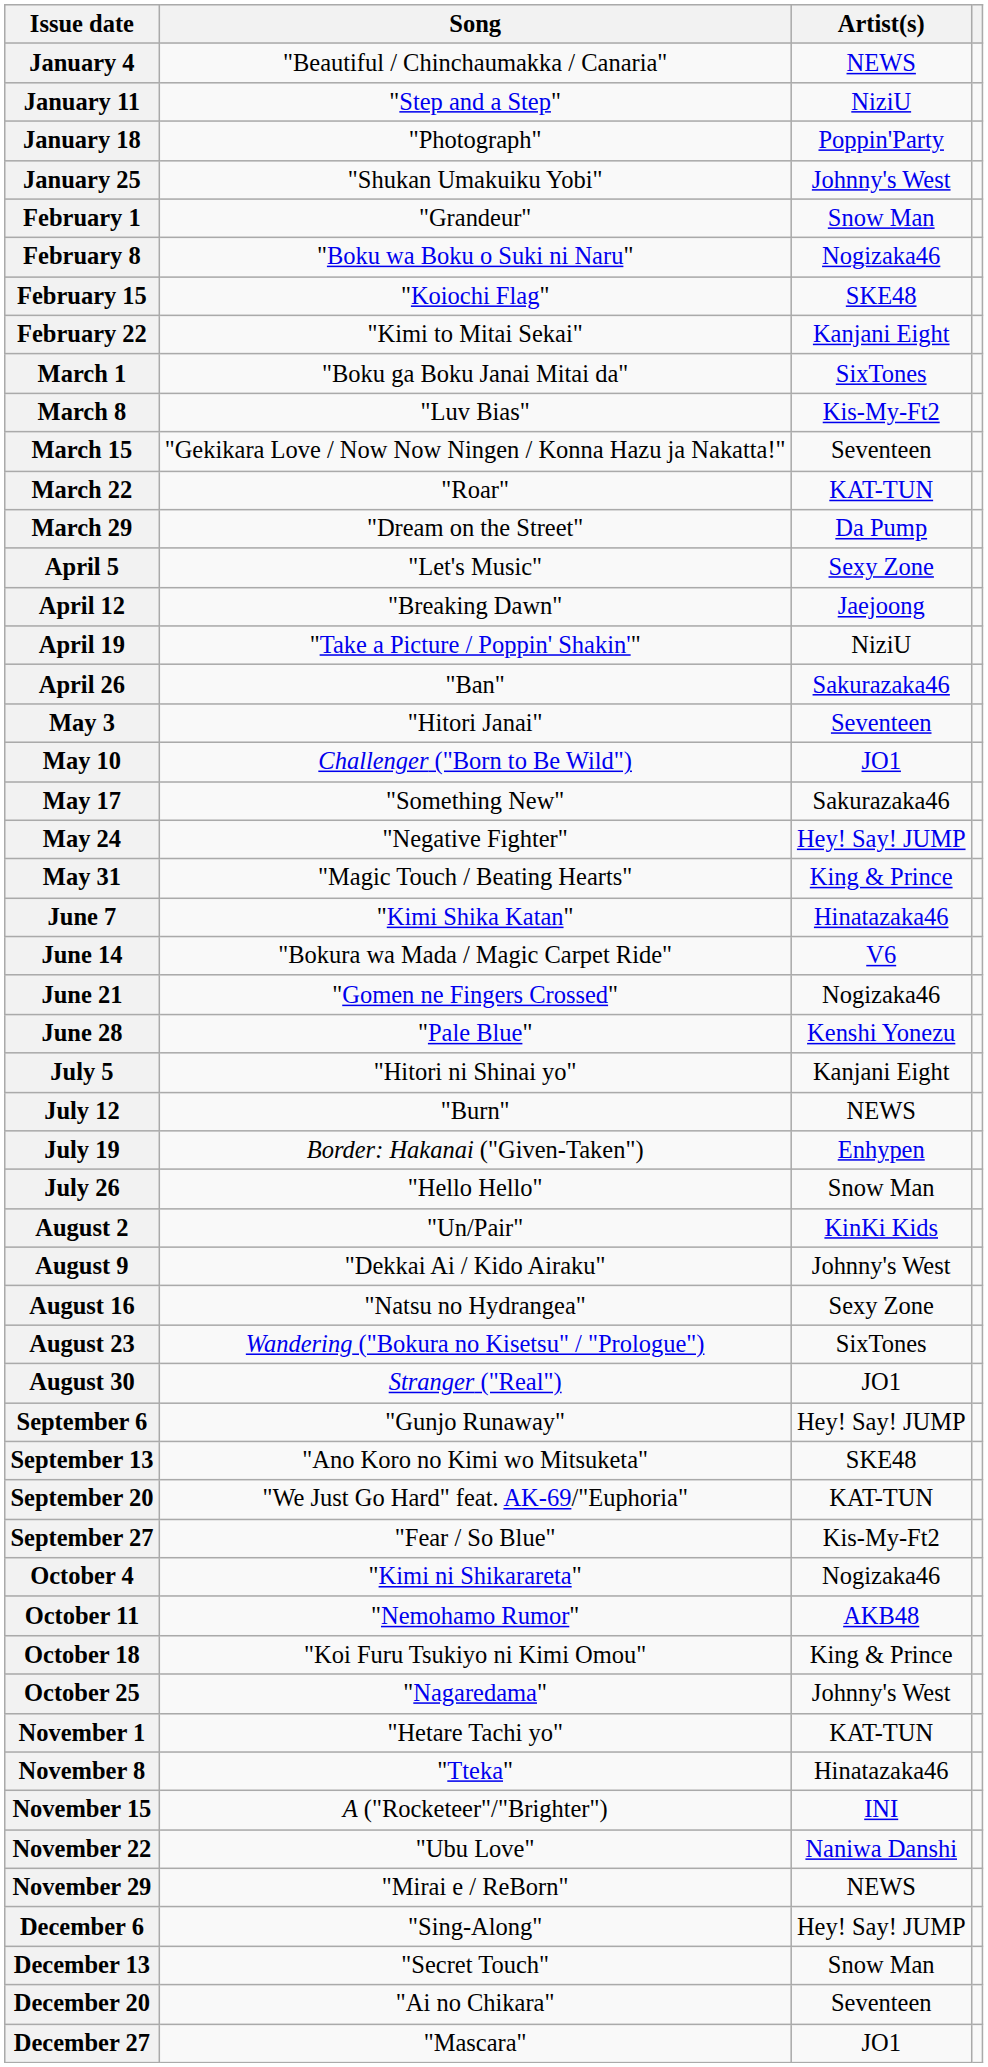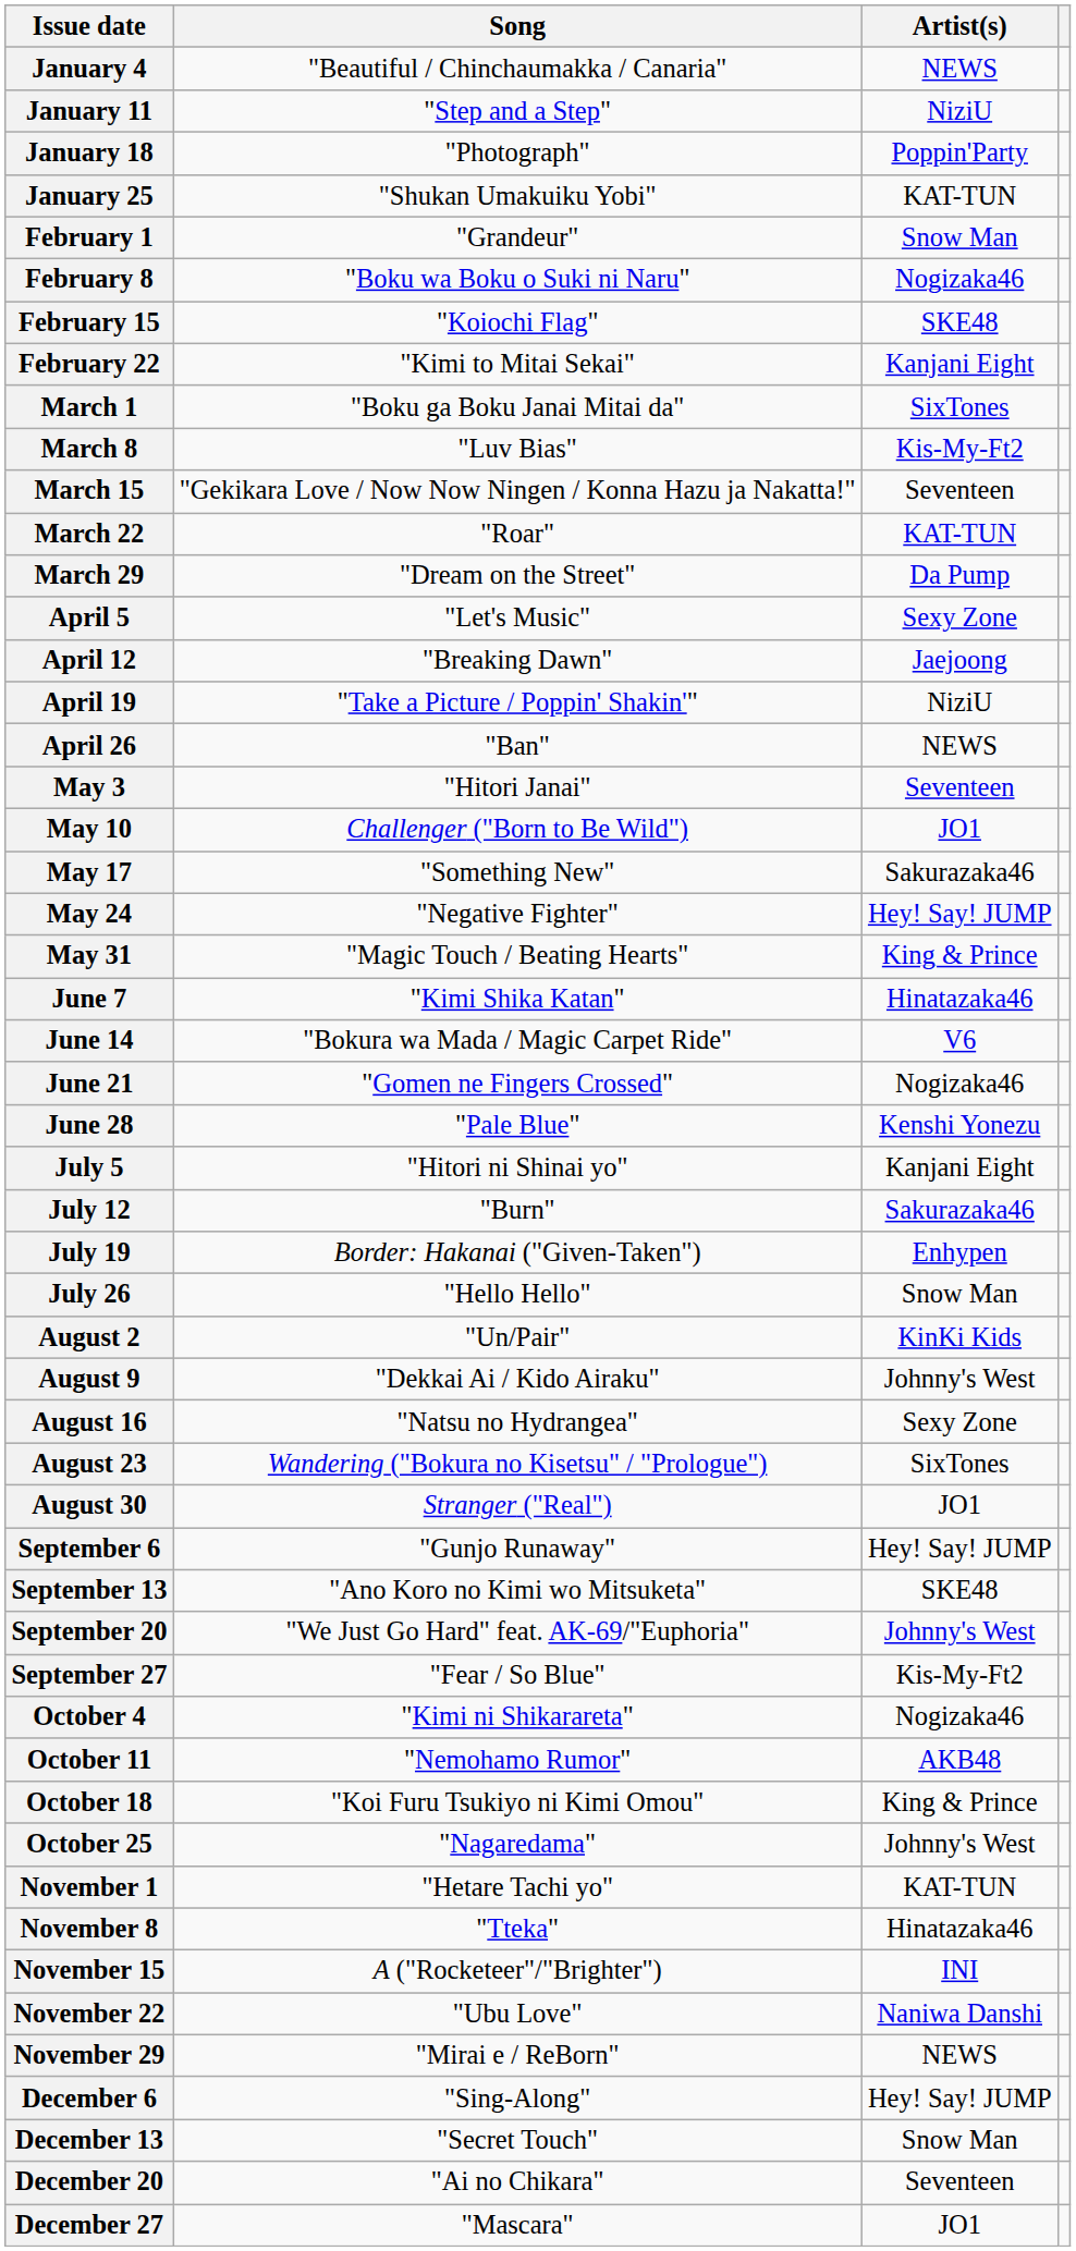 <table class="wikitable plainrowheaders" style="text-align: center">
 <tr>
 <th>Issue date</th>
 <th>Song</th>
 <th>Artist(s)</th>
 <th></th>
 </tr>
 <tr>
 <th scope="row">January 4</th>
 <td>"Beautiful / Chinchaumakka / Canaria"</td>
 <td><a href='#'>NEWS</a></td>
 <td></td>
 </tr>
 <tr>
 <th scope="row">January 11</th>
 <td>"<a href='#'>Step and a Step</a>"</td>
 <td><a href='#'>NiziU</a></td>
 <td></td>
 </tr>
 <tr>
 <th scope="row">January 18</th>
 <td>"Photograph"</td>
 <td><a href='#'>Poppin'Party</a></td>
 <td></td>
 </tr>
 <tr>
 <th scope="row">January 25</th>
 <td>"Shukan Umakuiku Yobi"</td>
-<td><a href='#'>Johnny's West</a></td>
+<td>KAT-TUN</td>
 <td></td>
 </tr>
 <tr>
 <th scope="row">February 1</th>
 <td>"Grandeur"</td>
 <td><a href='#'>Snow Man</a></td>
 <td></td>
 </tr>
 <tr>
 <th scope="row">February 8</th>
 <td>"<a href='#'>Boku wa Boku o Suki ni Naru</a>"</td>
 <td><a href='#'>Nogizaka46</a></td>
 <td></td>
 </tr>
 <tr>
 <th scope="row">February 15</th>
 <td>"<a href='#'>Koiochi Flag</a>"</td>
 <td><a href='#'>SKE48</a></td>
 <td></td>
 </tr>
 <tr>
 <th scope="row">February 22</th>
 <td>"Kimi to Mitai Sekai"</td>
 <td><a href='#'>Kanjani Eight</a></td>
 <td></td>
 </tr>
 <tr>
 <th scope="row">March 1</th>
 <td>"Boku ga Boku Janai Mitai da"</td>
 <td><a href='#'>SixTones</a></td>
 <td></td>
 </tr>
 <tr>
 <th scope="row">March 8</th>
 <td>"Luv Bias"</td>
 <td><a href='#'>Kis-My-Ft2</a></td>
 <td></td>
 </tr>
 <tr>
 <th scope="row">March 15</th>
 <td>"Gekikara Love / Now Now Ningen / Konna Hazu ja Nakatta!"</td>
 <td>Seventeen</td>
 <td></td>
 </tr>
 <tr>
 <th scope="row">March 22</th>
 <td>"Roar"</td>
 <td><a href='#'>KAT-TUN</a></td>
 <td></td>
 </tr>
 <tr>
 <th scope="row">March 29</th>
 <td>"Dream on the Street"</td>
 <td><a href='#'>Da Pump</a></td>
 <td></td>
 </tr>
 <tr>
 <th scope="row">April 5</th>
 <td>"Let's Music"</td>
 <td><a href='#'>Sexy Zone</a></td>
 <td></td>
 </tr>
 <tr>
 <th scope="row">April 12</th>
 <td>"Breaking Dawn"</td>
 <td><a href='#'>Jaejoong</a></td>
 <td></td>
 </tr>
 <tr>
 <th scope="row">April 19</th>
 <td>"<a href='#'>Take a Picture / Poppin' Shakin'</a>"</td>
 <td>NiziU</td>
 <td></td>
 </tr>
 <tr>
 <th scope="row">April 26</th>
 <td>"Ban"</td>
-<td><a href='#'>Sakurazaka46</a></td>
+<td>NEWS</td>
 <td></td>
 </tr>
 <tr>
 <th scope="row">May 3</th>
 <td>"Hitori Janai"</td>
 <td><a href='#'>Seventeen</a></td>
 <td></td>
 </tr>
 <tr>
 <th scope="row">May 10</th>
 <td><a href='#'><em>Challenger</em> ("Born to Be Wild")</a></td>
 <td><a href='#'>JO1</a></td>
 <td></td>
 </tr>
 <tr>
 <th scope="row">May 17</th>
 <td>"Something New"</td>
 <td>Sakurazaka46</td>
 <td></td>
 </tr>
 <tr>
 <th scope="row">May 24</th>
 <td>"Negative Fighter"</td>
 <td><a href='#'>Hey! Say! JUMP</a></td>
 <td></td>
 </tr>
 <tr>
 <th scope="row">May 31</th>
 <td>"Magic Touch / Beating Hearts"</td>
 <td><a href='#'>King & Prince</a></td>
 <td></td>
 </tr>
 <tr>
 <th scope="row">June 7</th>
 <td>"<a href='#'>Kimi Shika Katan</a>"</td>
 <td><a href='#'>Hinatazaka46</a></td>
 <td></td>
 </tr>
 <tr>
 <th scope="row">June 14</th>
 <td>"Bokura wa Mada / Magic Carpet Ride"</td>
 <td><a href='#'>V6</a></td>
 <td></td>
 </tr>
 <tr>
 <th scope="row">June 21</th>
 <td>"<a href='#'>Gomen ne Fingers Crossed</a>"</td>
 <td>Nogizaka46</td>
 <td></td>
 </tr>
 <tr>
 <th scope="row">June 28</th>
 <td>"<a href='#'>Pale Blue</a>"</td>
 <td><a href='#'>Kenshi Yonezu</a></td>
 <td></td>
 </tr>
 <tr>
 <th scope="row">July 5</th>
 <td>"Hitori ni Shinai yo"</td>
 <td>Kanjani Eight</td>
 <td></td>
 </tr>
 <tr>
 <th scope="row">July 12</th>
 <td>"Burn"</td>
-<td>NEWS</td>
+<td><a href='#'>Sakurazaka46</a></td>
 <td></td>
 </tr>
 <tr>
 <th scope="row">July 19</th>
 <td><em>Border: Hakanai</em> ("Given-Taken")</td>
 <td><a href='#'>Enhypen</a></td>
 <td></td>
 </tr>
 <tr>
 <th scope="row">July 26</th>
 <td>"Hello Hello"</td>
 <td>Snow Man</td>
 <td></td>
 </tr>
 <tr>
 <th scope="row">August 2</th>
 <td>"Un/Pair"</td>
 <td><a href='#'>KinKi Kids</a></td>
 <td></td>
 </tr>
 <tr>
 <th scope="row">August 9</th>
 <td>"Dekkai Ai / Kido Airaku"</td>
 <td>Johnny's West</td>
 <td></td>
 </tr>
 <tr>
 <th scope="row">August 16</th>
 <td>"Natsu no Hydrangea"</td>
 <td>Sexy Zone</td>
 <td></td>
 </tr>
 <tr>
 <th scope="row">August 23</th>
 <td><a href='#'><em>Wandering</em> ("Bokura no Kisetsu" / "Prologue")</a></td>
 <td>SixTones</td>
 <td></td>
 </tr>
 <tr>
 <th scope="row">August 30</th>
 <td><a href='#'><em>Stranger</em> ("Real")</a></td>
 <td>JO1</td>
 <td></td>
 </tr>
 <tr>
 <th scope="row">September 6</th>
 <td>"Gunjo Runaway"</td>
 <td>Hey! Say! JUMP</td>
 <td></td>
 </tr>
 <tr>
 <th scope="row">September 13</th>
 <td>"Ano Koro no Kimi wo Mitsuketa"</td>
 <td>SKE48</td>
 <td></td>
 </tr>
 <tr>
 <th scope="row">September 20</th>
 <td>"We Just Go Hard" feat. <a href='#'>AK-69</a>/"Euphoria"</td>
-<td>KAT-TUN</td>
+<td><a href='#'>Johnny's West</a></td>
 <td></td>
 </tr>
 <tr>
 <th scope="row">September 27</th>
 <td>"Fear / So Blue"</td>
 <td>Kis-My-Ft2</td>
 <td></td>
 </tr>
 <tr>
 <th scope="row">October 4</th>
 <td>"<a href='#'>Kimi ni Shikarareta</a>"</td>
 <td>Nogizaka46</td>
 <td></td>
 </tr>
 <tr>
 <th scope="row">October 11</th>
 <td>"<a href='#'>Nemohamo Rumor</a>"</td>
 <td><a href='#'>AKB48</a></td>
 <td></td>
 </tr>
 <tr>
 <th scope="row">October 18</th>
 <td>"Koi Furu Tsukiyo ni Kimi Omou"</td>
 <td>King & Prince</td>
 <td></td>
 </tr>
 <tr>
 <th scope="row">October 25</th>
 <td>"<a href='#'>Nagaredama</a>"</td>
 <td>Johnny's West</td>
 <td></td>
 </tr>
 <tr>
 <th scope="row">November 1</th>
 <td>"Hetare Tachi yo"</td>
 <td>KAT-TUN</td>
 <td></td>
 </tr>
 <tr>
 <th scope="row">November 8</th>
 <td>"<a href='#'>Tteka</a>"</td>
 <td>Hinatazaka46</td>
 <td></td>
 </tr>
 <tr>
 <th scope="row">November 15</th>
 <td><em>A</em> ("Rocketeer"/"Brighter")</td>
 <td><a href='#'>INI</a></td>
 <td></td>
 </tr>
 <tr>
 <th scope="row">November 22</th>
 <td>"Ubu Love"</td>
 <td><a href='#'>Naniwa Danshi</a></td>
 <td></td>
 </tr>
 <tr>
 <th scope="row">November 29</th>
 <td>"Mirai e / ReBorn"</td>
 <td>NEWS</td>
 <td></td>
 </tr>
 <tr>
 <th scope="row">December 6</th>
 <td>"Sing-Along"</td>
 <td>Hey! Say! JUMP</td>
 <td></td>
 </tr>
 <tr>
 <th scope="row">December 13</th>
 <td>"Secret Touch"</td>
 <td>Snow Man</td>
 <td></td>
 </tr>
 <tr>
 <th scope="row">December 20</th>
 <td>"Ai no Chikara"</td>
 <td>Seventeen</td>
 <td></td>
 </tr>
 <tr>
 <th scope="row">December 27</th>
 <td>"Mascara"</td>
 <td>JO1</td>
 <td></td>
 </tr>
 </table>
